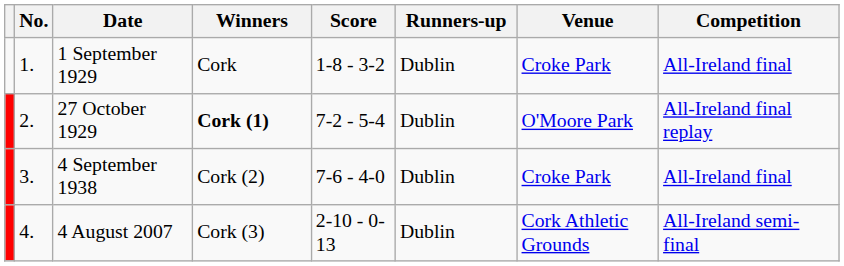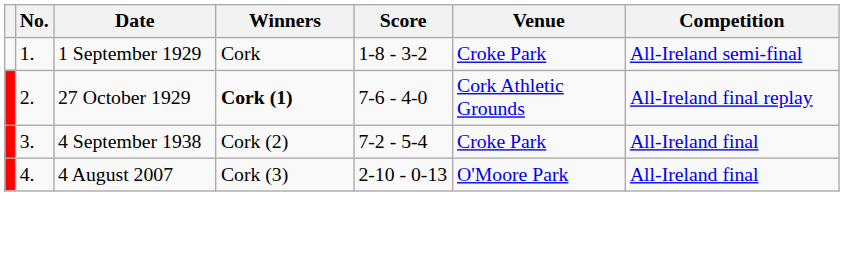 <table class="wikitable" style="font-size:90%">
 <tr>
 <th width=1></th>
 <th width=5>No.</th>
 <th width=120>Date</th>
 <th width=100>Winners</th>
 <th width=70>Score</th>
-<th width=100>Runners-up</th>
 <th width=130>Venue</th>
 <th width=160>Competition</th>
 </tr>
 <tr>
 <td></td>
 <td>1.</td>
 <td>1 September 1929</td>
 <td>Cork</td>
 <td>1-8 - 3-2</td>
-<td>Dublin</td>
 <td><a href='#'>Croke Park</a></td>
-<td><a href='#'>All-Ireland final</a></td>
+<td><a href='#'>All-Ireland semi-final</a></td>
 </tr>
 <tr>
 <td style="background-color:#FF0000"></td>
 <td>2.</td>
 <td>27 October 1929</td>
 <td><strong>Cork (1)</strong></td>
-<td>7-2 - 5-4</td>
-<td>Dublin</td>
-<td><a href='#'>O'Moore Park</a></td>
+<td>7-6 - 4-0</td>
+<td><a href='#'>Cork Athletic Grounds</a></td>
 <td><a href='#'>All-Ireland final replay</a></td>
 </tr>
 <tr>
 <td style="background-color:#FF0000"></td>
 <td>3.</td>
 <td>4 September 1938</td>
 <td>Cork (2)</td>
-<td>7-6 - 4-0</td>
-<td>Dublin</td>
+<td>7-2 - 5-4</td>
 <td><a href='#'>Croke Park</a></td>
 <td><a href='#'>All-Ireland final</a></td>
 </tr>
 <tr>
 <td style="background-color:#FF0000"></td>
 <td>4.</td>
 <td>4 August 2007</td>
 <td>Cork (3)</td>
 <td>2-10 - 0-13</td>
-<td>Dublin</td>
-<td><a href='#'>Cork Athletic Grounds</a></td>
-<td><a href='#'>All-Ireland semi-final</a></td>
+<td><a href='#'>O'Moore Park</a></td>
+<td><a href='#'>All-Ireland final</a></td>
 </tr>
 </table>
